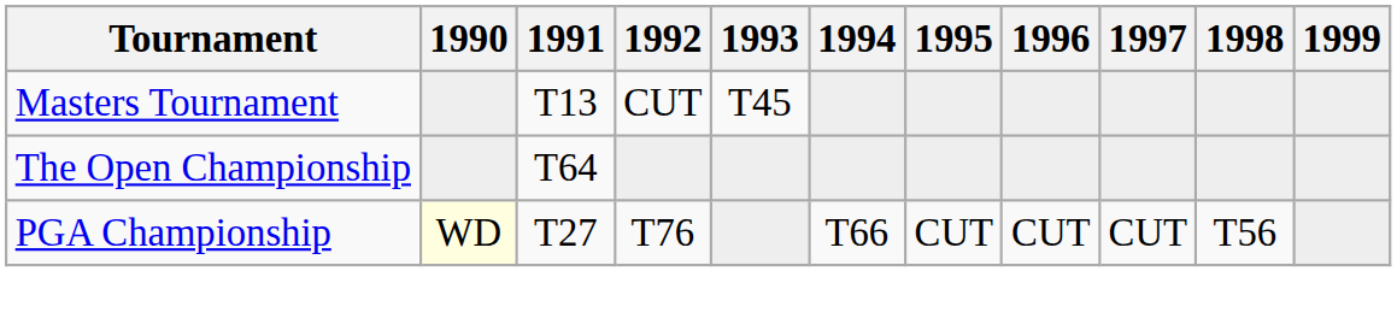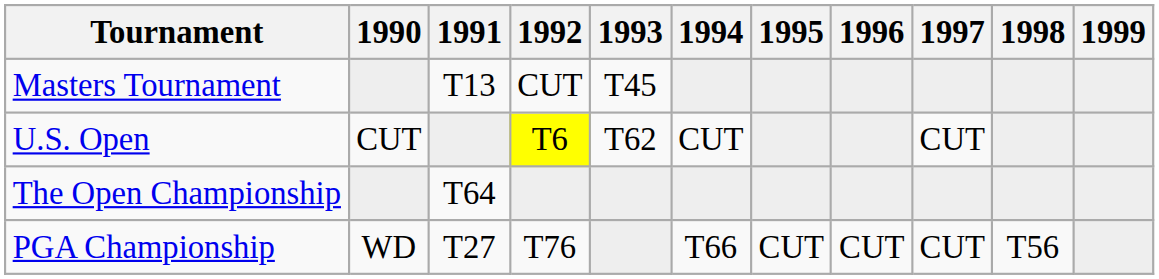 <table class="wikitable" style="font-size:95%;text-align:center;">
 <tr>
 <th>Tournament</th>
 <th>1990</th>
 <th>1991</th>
 <th>1992</th>
 <th>1993</th>
 <th>1994</th>
 <th>1995</th>
 <th>1996</th>
 <th>1997</th>
 <th>1998</th>
 <th>1999</th>
 </tr>
 <tr>
 <td align=left><a href='#'>Masters Tournament</a></td>
 <td style="background:#eeeeee;"></td>
 <td>T13</td>
 <td>CUT</td>
 <td>T45</td>
 <td style="background:#eeeeee;"></td>
 <td style="background:#eeeeee;"></td>
 <td style="background:#eeeeee;"></td>
 <td style="background:#eeeeee;"></td>
 <td style="background:#eeeeee;"></td>
 <td style="background:#eeeeee;"></td>
 </tr>
 <tr>
+<td align=left><a href='#'>U.S. Open</a></td>
+<td>CUT</td>
+<td style="background:#eeeeee;"></td>
+<td style="background:yellow;">T6</td>
+<td>T62</td>
+<td>CUT</td>
+<td style="background:#eeeeee;"></td>
+<td style="background:#eeeeee;"></td>
+<td>CUT</td>
+<td style="background:#eeeeee;"></td>
+<td style="background:#eeeeee;"></td>
+</tr>
+<tr>
 <td align=left><a href='#'>The Open Championship</a></td>
 <td style="background:#eeeeee;"></td>
 <td>T64</td>
 <td style="background:#eeeeee;"></td>
 <td style="background:#eeeeee;"></td>
 <td style="background:#eeeeee;"></td>
 <td style="background:#eeeeee;"></td>
 <td style="background:#eeeeee;"></td>
 <td style="background:#eeeeee;"></td>
 <td style="background:#eeeeee;"></td>
 <td style="background:#eeeeee;"></td>
 </tr>
 <tr>
 <td align=left><a href='#'>PGA Championship</a></td>
-<td style="background: lightyellow;">WD</td>
+<td>WD</td>
 <td>T27</td>
 <td>T76</td>
 <td style="background:#eeeeee;"></td>
 <td>T66</td>
 <td>CUT</td>
 <td>CUT</td>
 <td>CUT</td>
 <td>T56</td>
 <td style="background:#eeeeee;"></td>
 </tr>
 </table>
